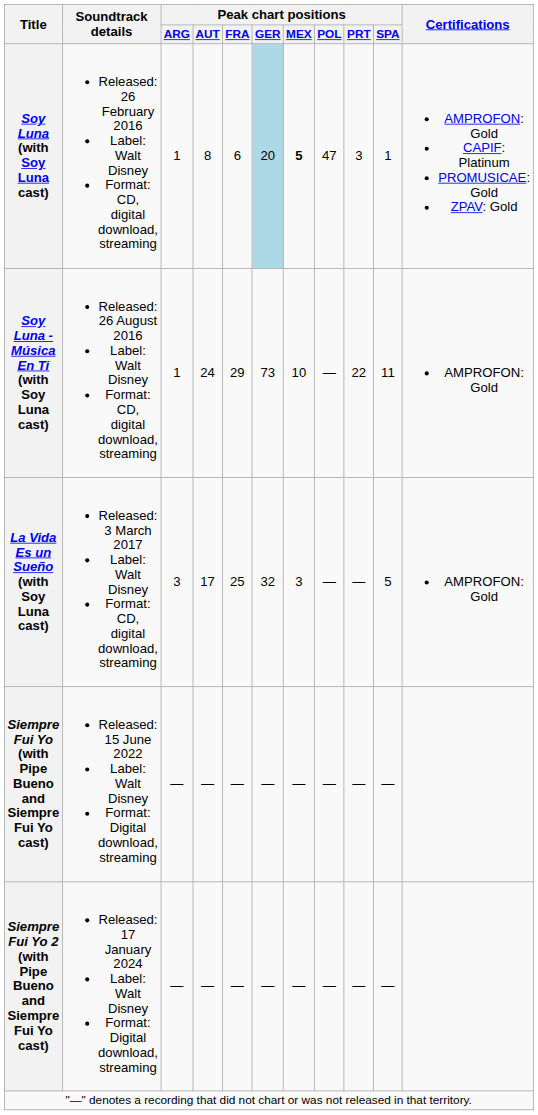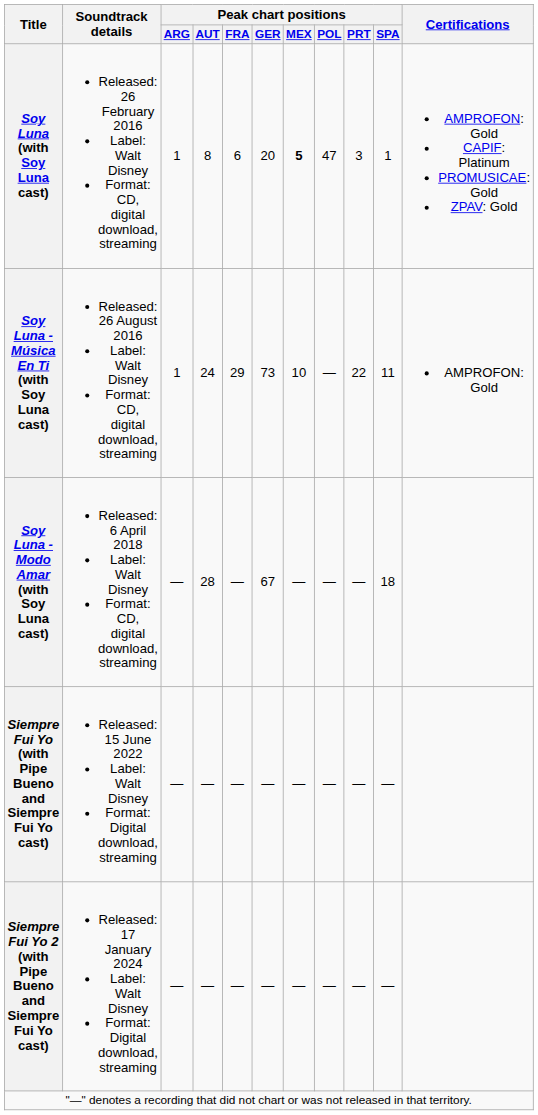 <table class="wikitable plainrowheaders" style="text-align:center;">
 <tr>
 <th scope="col" rowspan="2" style="width:10em;">Title</th>
 <th scope="col" rowspan="2" style="width:19.5em;">Soundtrack details</th>
 <th scope="col" colspan="8">Peak chart positions</th>
 <th scope="col" rowspan="2" style="width:14em;"><a href='#'>Certifications</a></th>
 </tr>
 <tr>
 <th scope="col" style="width:2.5em;font-size:90%;"><a href='#'>ARG</a><br></th>
 <th scope="col" style="width:2.5em;font-size:90%;"><a href='#'>AUT</a><br></th>
 <th scope="col" style="width:2.5em;font-size:90%;"><a href='#'>FRA</a><br></th>
 <th scope="col" style="width:2.5em;font-size:90%;"><a href='#'>GER</a><br></th>
 <th scope="col" style="width:2.5em;font-size:90%;"><a href='#'>MEX</a><br></th>
 <th scope="col" style="width:2.5em;font-size:90%;"><a href='#'>POL</a><br></th>
 <th scope="col" style="width:2.5em;font-size:90%;"><a href='#'>PRT</a><br></th>
 <th scope="col" style="width:2.5em;font-size:90%;"><a href='#'>SPA</a><br></th>
 </tr>
 <tr>
 <th scope="row"><em><a href='#'>Soy Luna</a></em><br><span>(with <a href='#'>Soy Luna</a> cast)</span></th>
 <td><br><ul><li>Released: 26 February 2016</li><li>Label: Walt Disney</li><li>Format: CD, digital download, streaming</li></ul></td>
 <td>1</td>
 <td>8</td>
 <td>6</td>
-<td style="background: lightblue;">20</td>
+<td>20</td>
 <td><strong>5</strong></td>
 <td>47</td>
 <td>3</td>
 <td>1</td>
 <td><br><ul><li><a href='#'>AMPROFON</a>: Gold</li><li><a href='#'>CAPIF</a>: Platinum</li><li><a href='#'>PROMUSICAE</a>: Gold</li><li><a href='#'>ZPAV</a>: Gold</li></ul></td>
 </tr>
 <tr>
 <th scope="row"><em><a href='#'>Soy Luna - Música En Ti</a></em><br><span>(with Soy Luna cast)</span></th>
 <td><br><ul><li>Released: 26 August 2016</li><li>Label: Walt Disney</li><li>Format: CD, digital download, streaming</li></ul></td>
 <td>1</td>
 <td>24</td>
 <td>29</td>
 <td>73</td>
 <td>10</td>
 <td>—</td>
 <td>22</td>
 <td>11</td>
 <td><br><ul><li>AMPROFON: Gold</li></ul></td>
 </tr>
 <tr>
-<th scope="row"><em><a href='#'>La Vida Es un Sueño</a></em><br><span>(with Soy Luna cast)</span></th>
-<td><br><ul><li>Released: 3 March 2017</li><li>Label: Walt Disney</li><li>Format: CD, digital download, streaming</li></ul></td>
-<td>3</td>
-<td>17</td>
-<td>25</td>
-<td>32</td>
-<td>3</td>
+<th scope="row"><em><a href='#'>Soy Luna - Modo Amar</a></em><br><span>(with Soy Luna cast)</span></th>
+<td><br><ul><li>Released: 6 April 2018</li><li>Label: Walt Disney</li><li>Format: CD, digital download, streaming</li></ul></td>
+<td>—</td>
+<td>28</td>
+<td>—</td>
+<td>67</td>
 <td>—</td>
 <td>—</td>
-<td>5</td>
-<td><br><ul><li>AMPROFON: Gold</li></ul></td>
+<td>—</td>
+<td>18</td>
+<td></td>
 </tr>
 <tr>
 <th scope="row"><em>Siempre Fui Yo</em><br><span>(with Pipe Bueno and Siempre Fui Yo cast)</span></th>
 <td><br><ul><li>Released: 15 June 2022</li><li>Label: Walt Disney</li><li>Format: Digital download, streaming</li></ul></td>
 <td>—</td>
 <td>—</td>
 <td>—</td>
 <td>—</td>
 <td>—</td>
 <td>—</td>
 <td>—</td>
 <td>—</td>
 <td></td>
 </tr>
 <tr>
 <th scope="row"><em>Siempre Fui Yo 2</em><br><span>(with Pipe Bueno and Siempre Fui Yo cast)</span></th>
 <td><br><ul><li>Released: 17 January 2024</li><li>Label: Walt Disney</li><li>Format: Digital download, streaming</li></ul></td>
 <td>—</td>
 <td>—</td>
 <td>—</td>
 <td>—</td>
 <td>—</td>
 <td>—</td>
 <td>—</td>
 <td>—</td>
 <td></td>
 </tr>
 <tr>
 <td colspan="11" style="font-size:90%">"—" denotes a recording that did not chart or was not released in that territory.</td>
 </tr>
 </table>
